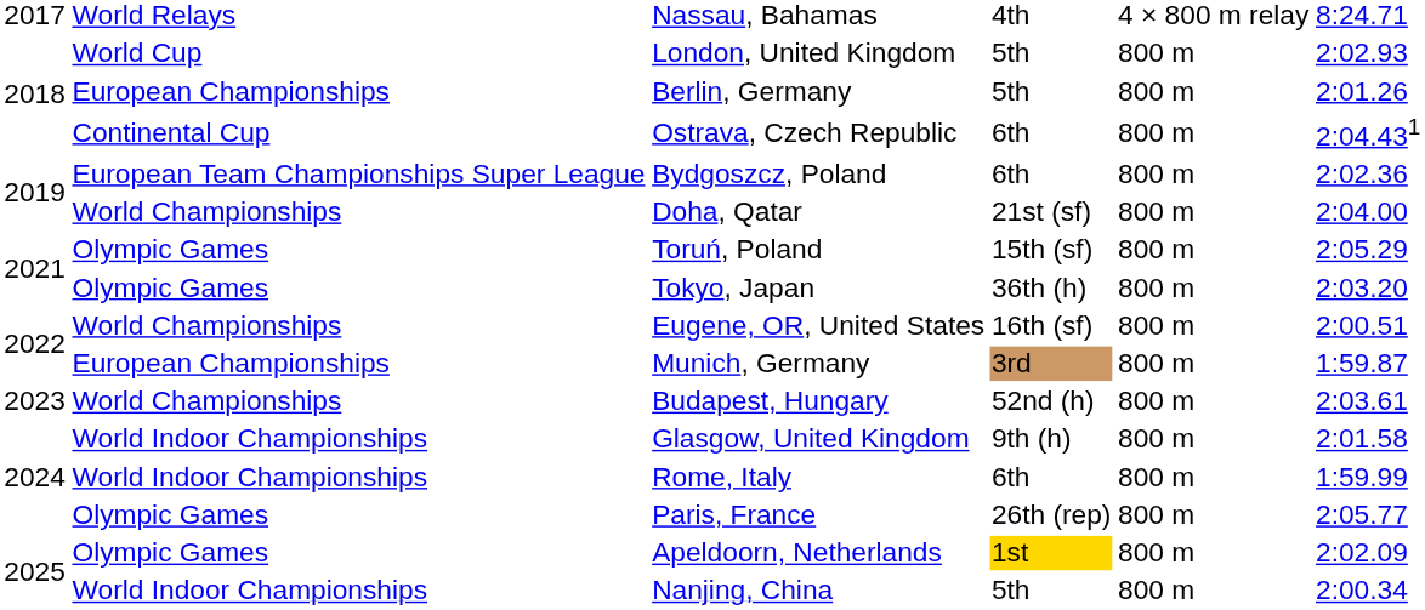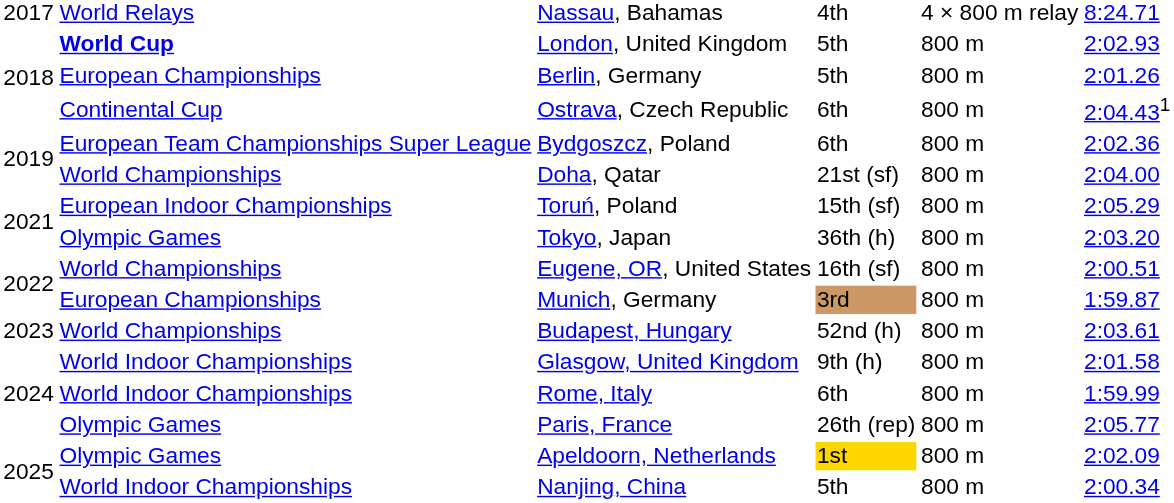 <table>
 <tr>
 <td>2017</td>
 <td><a href='#'>World Relays</a></td>
 <td><a href='#'>Nassau</a>, Bahamas</td>
 <td>4th</td>
 <td>4 × 800 m relay</td>
 <td><a href='#'>8:24.71</a></td>
 </tr>
 <tr>
 <td rowspan=3>2018</td>
-<td><a href='#'>World Cup</a></td>
+<td><strong><a href='#'>World Cup</a></strong></td>
 <td><a href='#'>London</a>, United Kingdom</td>
 <td>5th</td>
 <td>800 m</td>
 <td><a href='#'>2:02.93</a></td>
 </tr>
 <tr>
 <td><a href='#'>European Championships</a></td>
 <td><a href='#'>Berlin</a>, Germany</td>
 <td>5th</td>
 <td>800 m</td>
 <td><a href='#'>2:01.26</a></td>
 </tr>
 <tr>
 <td><a href='#'>Continental Cup</a></td>
 <td><a href='#'>Ostrava</a>, Czech Republic</td>
 <td>6th</td>
 <td>800 m</td>
 <td><a href='#'>2:04.43</a><sup>1</sup></td>
 </tr>
 <tr>
 <td rowspan=2>2019</td>
 <td><a href='#'>European Team Championships Super League</a></td>
 <td><a href='#'>Bydgoszcz</a>, Poland</td>
 <td>6th</td>
 <td>800 m</td>
 <td><a href='#'>2:02.36</a> </td>
 </tr>
 <tr>
 <td><a href='#'>World Championships</a></td>
 <td><a href='#'>Doha</a>, Qatar</td>
 <td>21st (sf)</td>
 <td>800 m</td>
 <td><a href='#'>2:04.00</a></td>
 </tr>
 <tr>
 <td rowspan=2>2021</td>
-<td><a href='#'>Olympic Games</a></td>
+<td><a href='#'>European Indoor Championships</a></td>
 <td><a href='#'>Toruń</a>, Poland</td>
 <td>15th (sf)</td>
 <td>800 m</td>
 <td><a href='#'>2:05.29</a></td>
 </tr>
 <tr>
 <td><a href='#'>Olympic Games</a></td>
 <td><a href='#'>Tokyo</a>, Japan</td>
 <td>36th (h)</td>
 <td>800 m</td>
 <td><a href='#'>2:03.20</a></td>
 </tr>
 <tr>
 <td rowspan=2>2022</td>
 <td><a href='#'>World Championships</a></td>
 <td><a href='#'>Eugene, OR</a>, United States</td>
 <td>16th (sf)</td>
 <td>800 m</td>
 <td><a href='#'>2:00.51</a></td>
 </tr>
 <tr>
 <td><a href='#'>European Championships</a></td>
 <td><a href='#'>Munich</a>, Germany</td>
 <td bgcolor=cc9966>3rd</td>
 <td>800 m</td>
 <td><a href='#'>1:59.87</a></td>
 </tr>
 <tr>
 <td>2023</td>
 <td><a href='#'>World Championships</a></td>
 <td><a href='#'>Budapest, Hungary</a></td>
 <td>52nd (h)</td>
 <td>800 m</td>
 <td><a href='#'>2:03.61</a></td>
 </tr>
 <tr>
 <td rowspan=3>2024</td>
 <td><a href='#'>World Indoor Championships</a></td>
 <td><a href='#'>Glasgow, United Kingdom</a></td>
 <td>9th (h)</td>
 <td>800 m</td>
 <td><a href='#'>2:01.58</a></td>
 </tr>
 <tr>
 <td><a href='#'>World Indoor Championships</a></td>
 <td><a href='#'>Rome, Italy</a></td>
 <td>6th</td>
 <td>800 m</td>
 <td><a href='#'>1:59.99</a></td>
 </tr>
 <tr>
 <td><a href='#'>Olympic Games</a></td>
 <td><a href='#'>Paris, France</a></td>
 <td>26th (rep)</td>
 <td>800 m</td>
 <td><a href='#'>2:05.77</a></td>
 </tr>
 <tr>
 <td rowspan=2>2025</td>
 <td><a href='#'>Olympic Games</a></td>
 <td><a href='#'>Apeldoorn, Netherlands</a></td>
 <td bgcolor=gold>1st</td>
 <td>800 m</td>
 <td><a href='#'>2:02.09</a></td>
 </tr>
 <tr>
 <td><a href='#'>World Indoor Championships</a></td>
 <td><a href='#'>Nanjing, China</a></td>
 <td>5th</td>
 <td>800 m</td>
 <td><a href='#'>2:00.34</a></td>
 </tr>
 </table>
